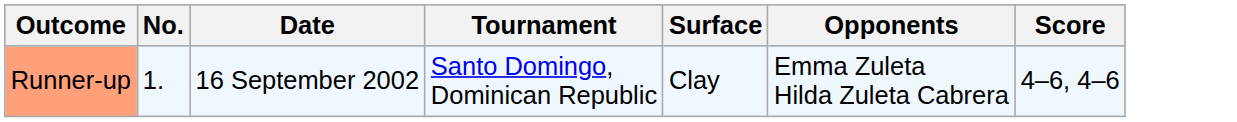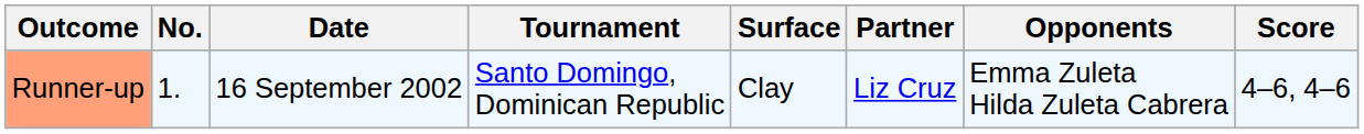 <table class="sortable wikitable" style=font-size:97%>
 <tr>
 <th>Outcome</th>
 <th>No.</th>
 <th>Date</th>
 <th>Tournament</th>
 <th>Surface</th>
+<th>Partner</th>
 <th>Opponents</th>
 <th>Score</th>
 </tr>
 <tr style="background:#f0f8ff;">
 <td style="background:#ffa07a;">Runner-up</td>
 <td>1.</td>
 <td>16 September 2002</td>
 <td><a href='#'>Santo Domingo</a>,<br>Dominican Republic</td>
 <td>Clay</td>
+<td> <a href='#'>Liz Cruz</a></td>
 <td> Emma Zuleta <br>  Hilda Zuleta Cabrera</td>
 <td>4–6, 4–6</td>
 </tr>
 </table>
